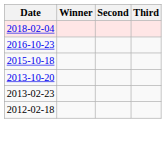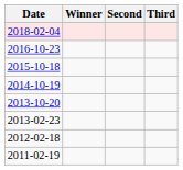 <table class="wikitable" style="white-space: nowrap;">
 <tr>
 <th>Date</th>
 <th>Winner</th>
 <th>Second</th>
 <th>Third</th>
 </tr>
 <tr>
 <td style="background:#ffe6e6"><a href='#'>2018-02-04</a></td>
 <td style="background:#ffe6e6"></td>
 <td style="background:#ffe6e6"></td>
 <td style="background:#ffe6e6"></td>
 </tr>
 <tr>
 <td><a href='#'>2016-10-23</a></td>
 <td></td>
 <td></td>
 <td></td>
 </tr>
 <tr>
 <td><a href='#'>2015-10-18</a></td>
 <td></td>
 <td></td>
 <td></td>
 </tr>
 <tr>
+<td><a href='#'>2014-10-19</a></td>
+<td></td>
+<td></td>
+<td></td>
+</tr>
+<tr>
 <td><a href='#'>2013-10-20</a></td>
 <td></td>
 <td></td>
 <td></td>
 </tr>
 <tr>
 <td>2013-02-23</td>
 <td></td>
 <td></td>
 <td></td>
 </tr>
 <tr>
 <td>2012-02-18</td>
 <td></td>
 <td></td>
 <td></td>
 </tr>
+<tr>
+<td>2011-02-19</td>
+<td></td>
+<td></td>
+<td></td>
+</tr>
 </table>
